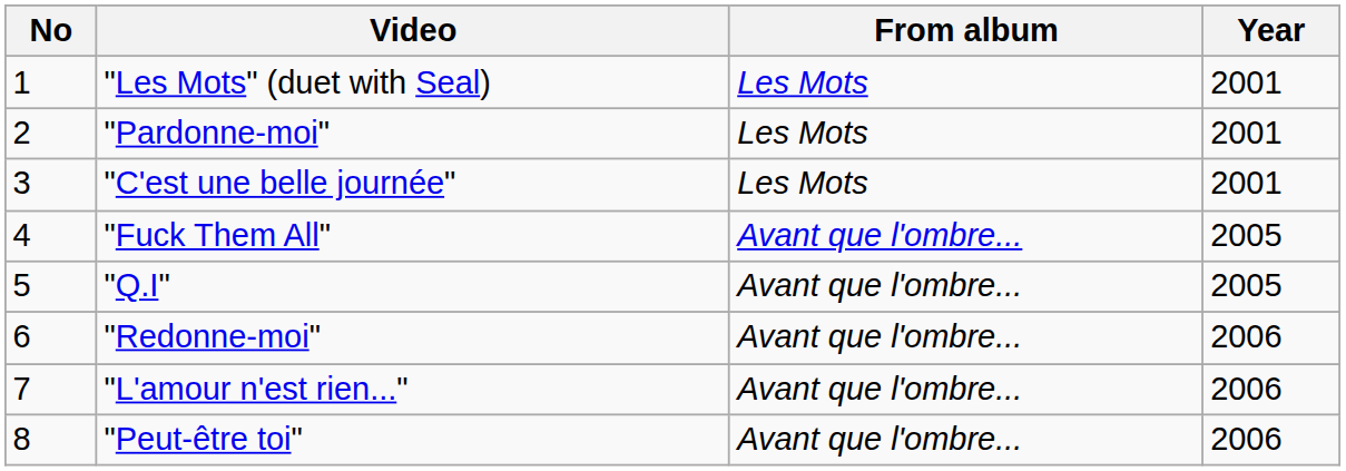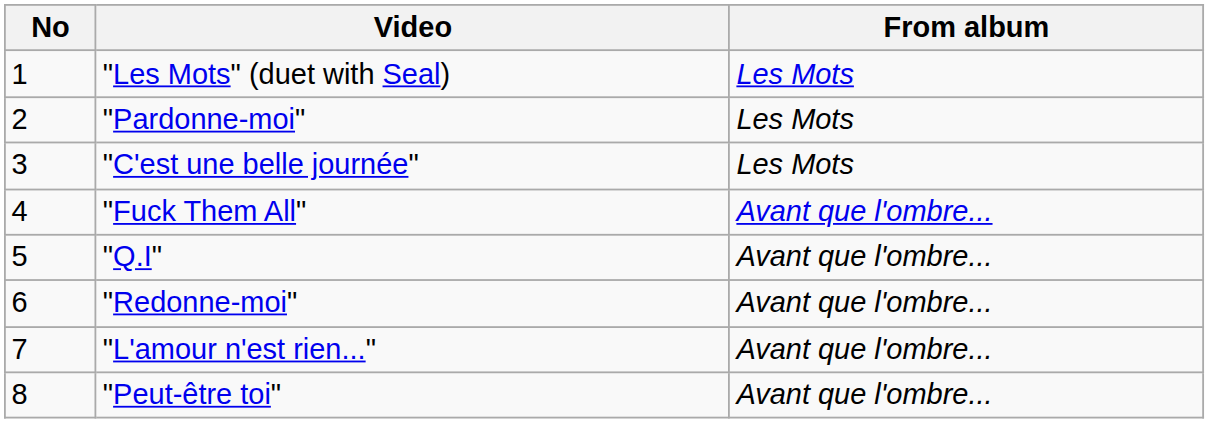 <table class="wikitable" width="75%" border="1">
 <tr>
 <th>No</th>
 <th>Video</th>
 <th>From album</th>
-<th>Year</th>
 </tr>
 <tr>
 <td>1</td>
 <td>"<a href='#'>Les Mots</a>" (duet with <a href='#'>Seal</a>)</td>
 <td><em><a href='#'>Les Mots</a></em></td>
-<td>2001</td>
 </tr>
 <tr>
 <td>2</td>
 <td>"<a href='#'>Pardonne-moi</a>"</td>
 <td><em>Les Mots</em></td>
-<td>2001</td>
 </tr>
 <tr>
 <td>3</td>
 <td>"<a href='#'>C'est une belle journée</a>"</td>
 <td><em>Les Mots</em></td>
-<td>2001</td>
 </tr>
 <tr>
 <td>4</td>
 <td>"<a href='#'>Fuck Them All</a>"</td>
 <td><em><a href='#'>Avant que l'ombre...</a></em></td>
-<td>2005</td>
 </tr>
 <tr>
 <td>5</td>
 <td>"<a href='#'>Q.I</a>"</td>
 <td><em>Avant que l'ombre...</em></td>
-<td>2005</td>
 </tr>
 <tr>
 <td>6</td>
 <td>"<a href='#'>Redonne-moi</a>"</td>
 <td><em>Avant que l'ombre...</em></td>
-<td>2006</td>
 </tr>
 <tr>
 <td>7</td>
 <td>"<a href='#'>L'amour n'est rien...</a>"</td>
 <td><em>Avant que l'ombre...</em></td>
-<td>2006</td>
 </tr>
 <tr>
 <td>8</td>
 <td>"<a href='#'>Peut-être toi</a>"</td>
 <td><em>Avant que l'ombre...</em></td>
-<td>2006</td>
 </tr>
 </table>
